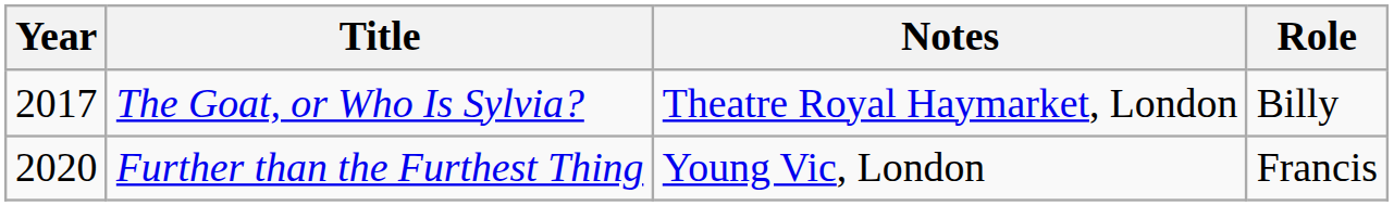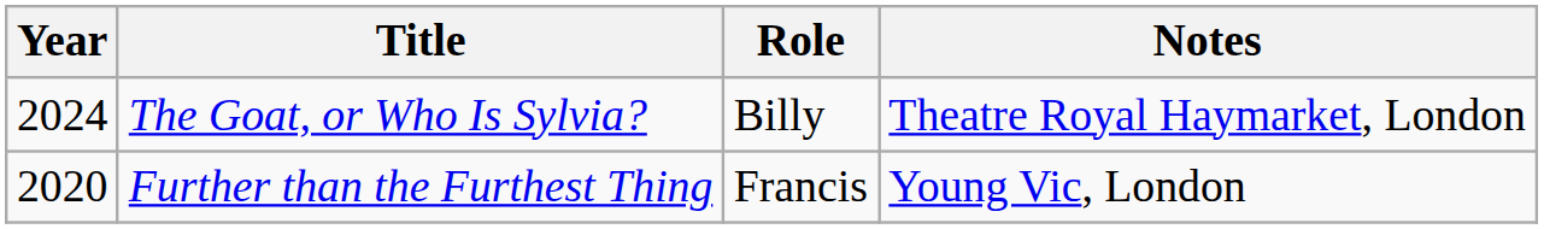 <table class="wikitable sortable">
 <tr>
 <th>Year</th>
 <th>Title</th>
+<th>Role</th>
 <th class="unsortable">Notes</th>
-<th>Role</th>
 </tr>
 <tr>
-<td>2017</td>
+<td>2024</td>
 <td><em><a href='#'>The Goat, or Who Is Sylvia?</a></em></td>
+<td>Billy</td>
 <td><a href='#'>Theatre Royal Haymarket</a>, London</td>
-<td>Billy</td>
 </tr>
 <tr>
 <td>2020</td>
 <td><em><a href='#'>Further than the Furthest Thing</a></em></td>
+<td>Francis</td>
 <td><a href='#'>Young Vic</a>, London</td>
-<td>Francis</td>
 </tr>
 </table>
